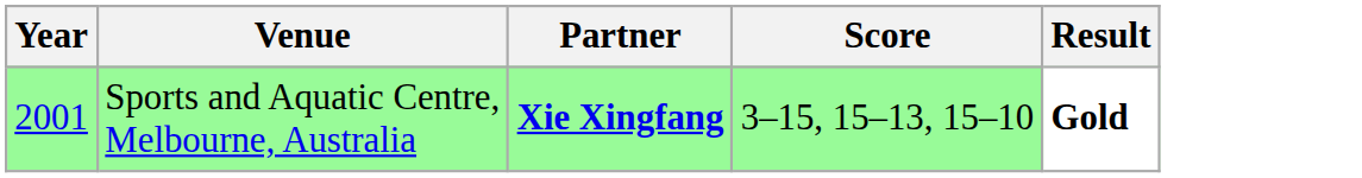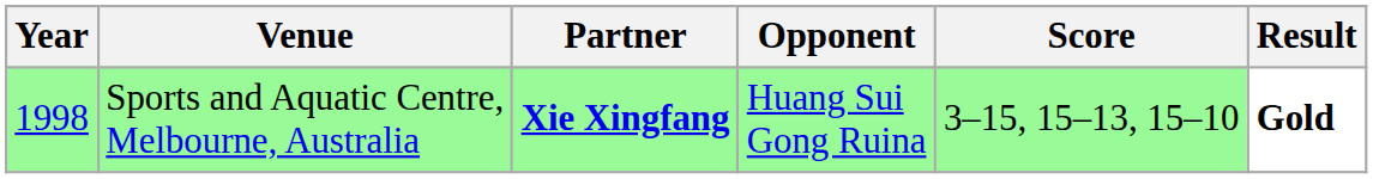 <table class="sortable wikitable" style="font-size: 90%;">
 <tr>
 <th>Year</th>
 <th>Venue</th>
 <th>Partner</th>
+<th>Opponent</th>
 <th>Score</th>
 <th>Result</th>
 </tr>
 <tr style="background:#98FB98">
-<td align="center"><a href='#'>2001</a></td>
+<td align="center"><a href='#'>1998</a></td>
 <td align="left">Sports and Aquatic Centre,<br><a href='#'>Melbourne, Australia</a></td>
 <td align="left"><strong> <a href='#'>Xie Xingfang</a></strong></td>
+<td align="left"> <a href='#'>Huang Sui</a> <br>  <a href='#'>Gong Ruina</a></td>
 <td align="left">3–15, 15–13, 15–10</td>
 <td style="text-align:left; background:white"> <strong>Gold</strong></td>
 </tr>
 </table>
